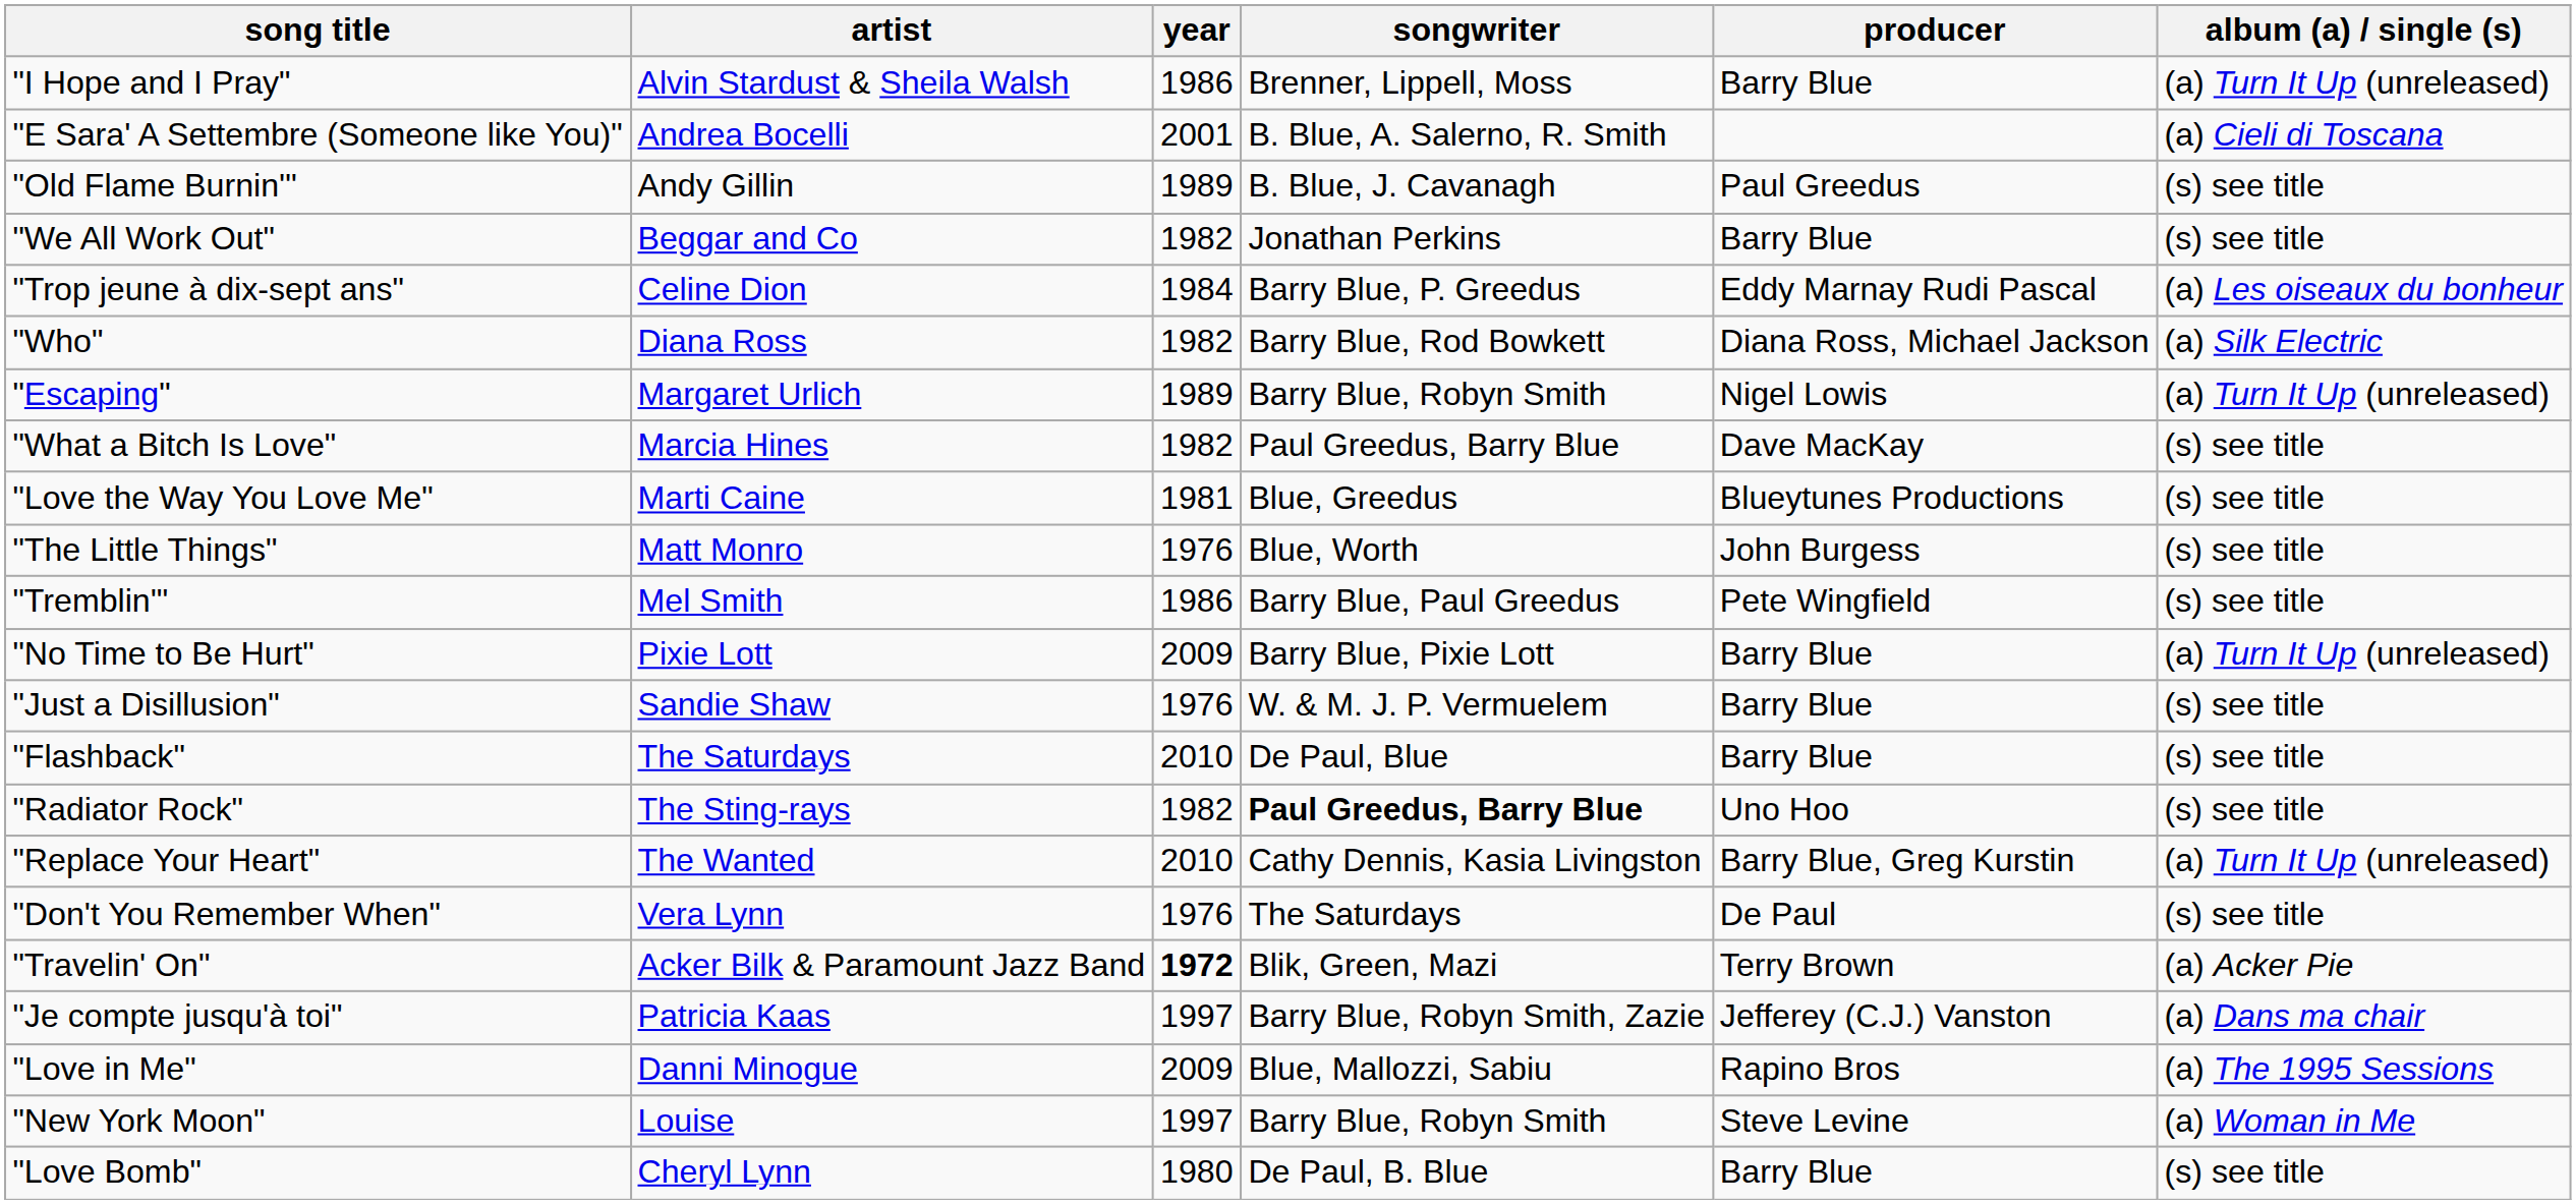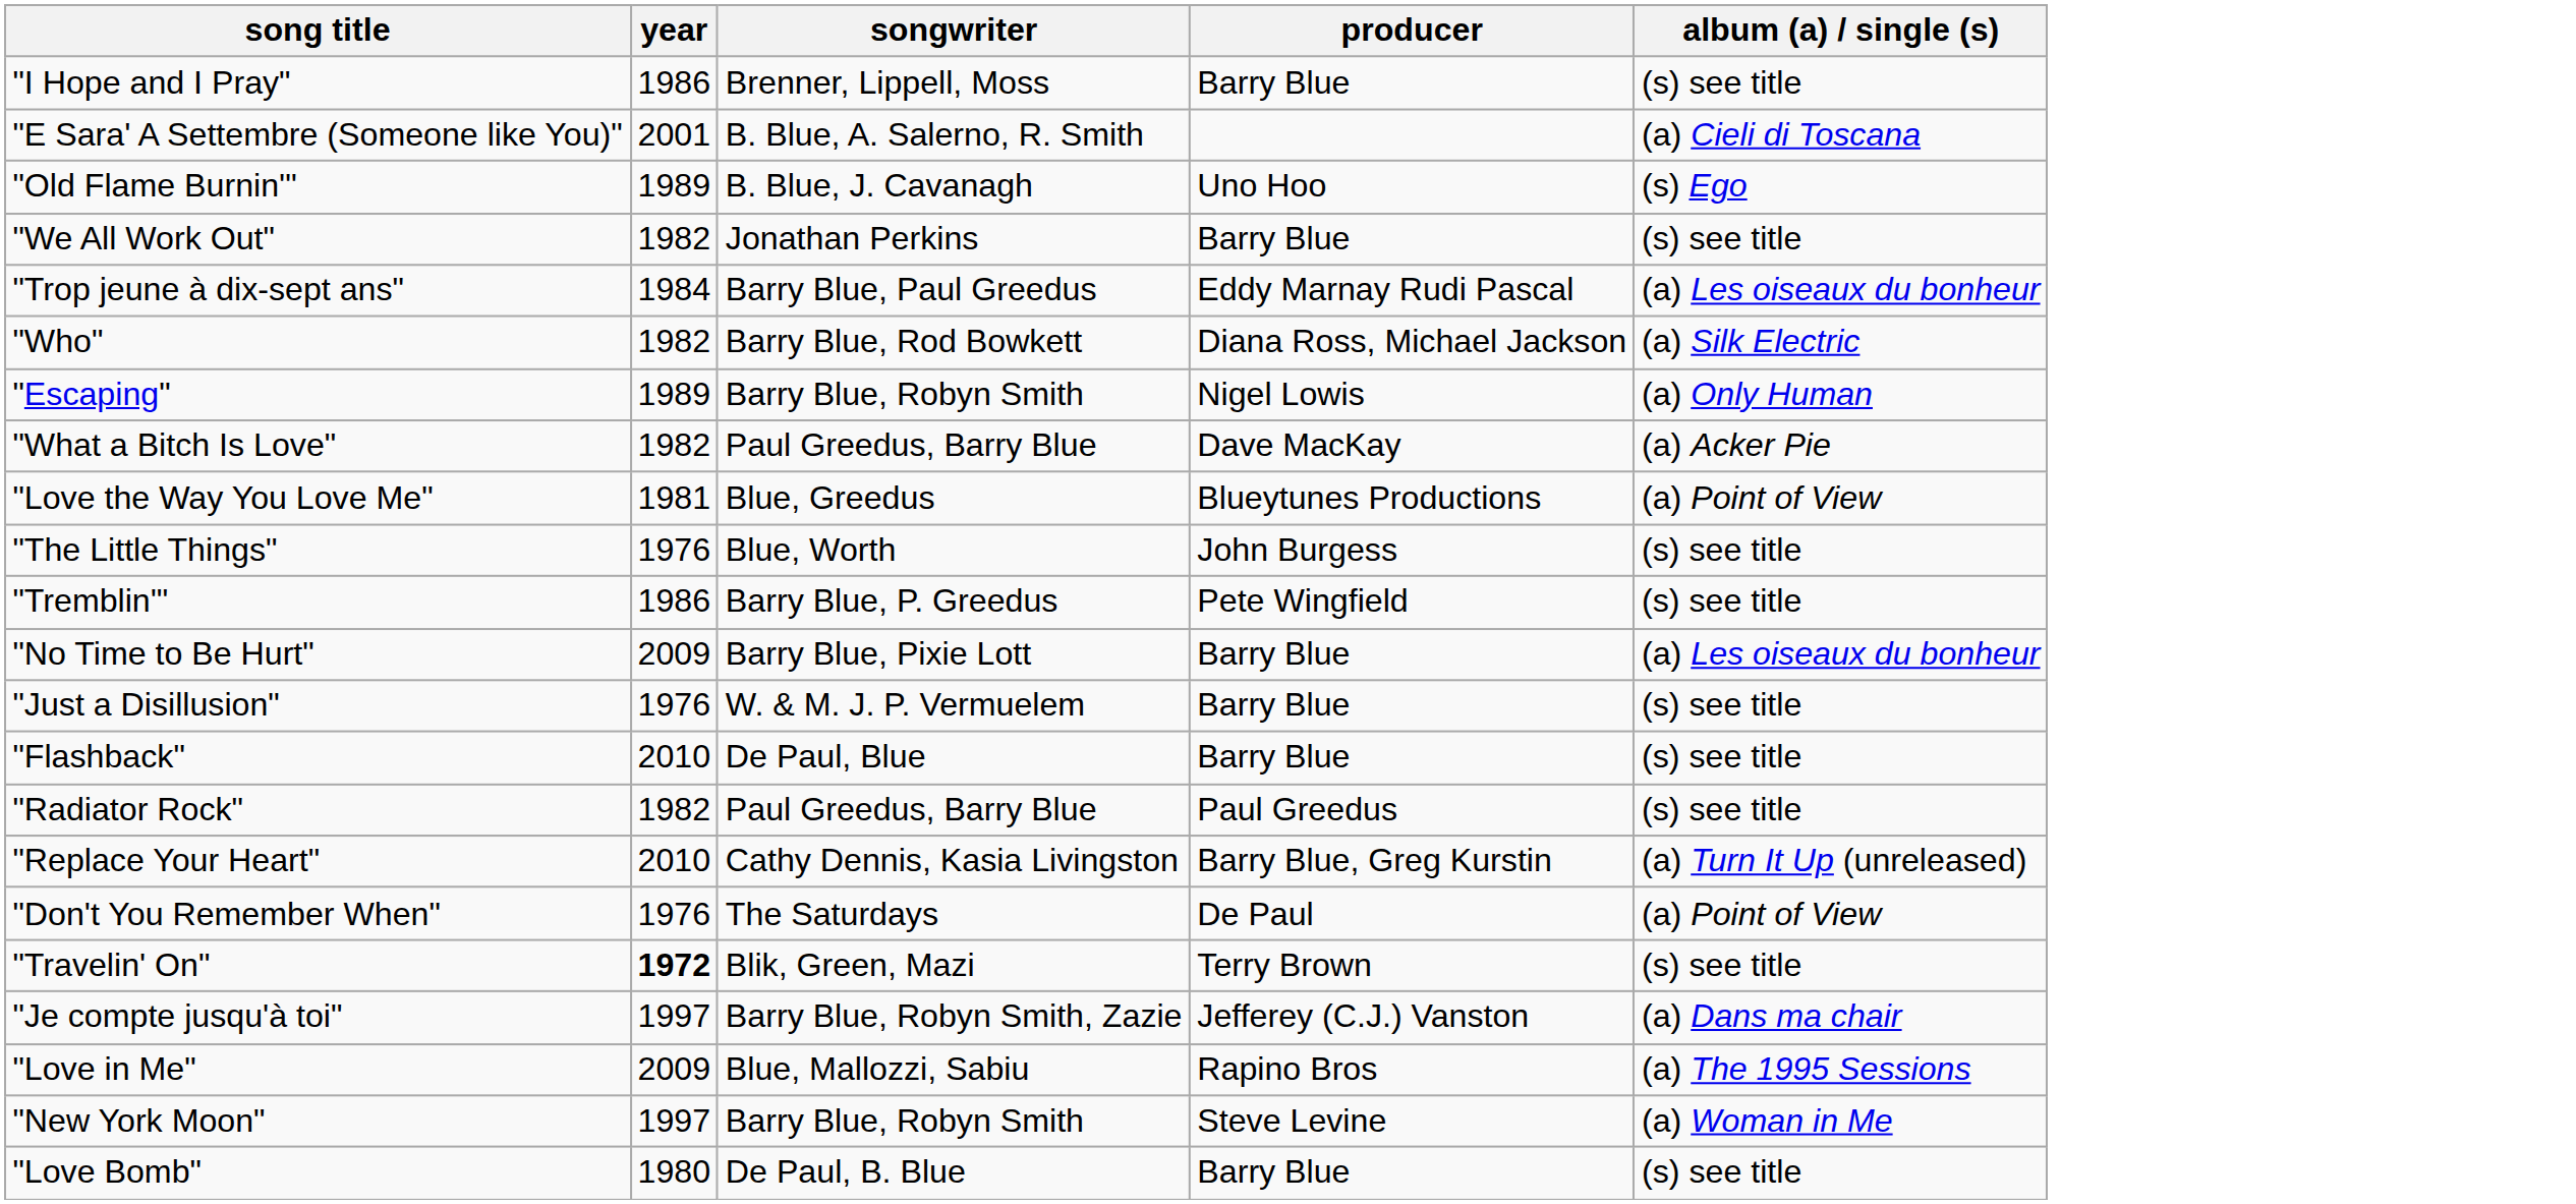 <table class="wikitable sortable">
 <tr>
 <th>song title</th>
-<th>artist</th>
 <th>year</th>
 <th>songwriter</th>
 <th>producer</th>
 <th>album (a) / single (s)</th>
 </tr>
 <tr>
 <td>"I Hope and I Pray"</td>
-<td><a href='#'>Alvin Stardust</a> & <a href='#'>Sheila Walsh</a></td>
 <td>1986</td>
 <td>Brenner, Lippell, Moss</td>
 <td>Barry Blue</td>
-<td>(a) <em><a href='#'>Turn It Up</a></em> (unreleased)</td>
+<td>(s) see title</td>
 </tr>
 <tr>
 <td>"E Sara' A Settembre (Someone like You)"</td>
-<td><a href='#'>Andrea Bocelli</a></td>
 <td>2001</td>
 <td>B. Blue, A. Salerno, R. Smith</td>
 <td></td>
 <td>(a) <em><a href='#'>Cieli di Toscana</a></em></td>
 </tr>
 <tr>
 <td>"Old Flame Burnin'"</td>
-<td>Andy Gillin</td>
 <td>1989</td>
 <td>B. Blue, J. Cavanagh</td>
-<td>Paul Greedus</td>
-<td>(s) see title</td>
+<td>Uno Hoo</td>
+<td>(s) <em><a href='#'>Ego</a></em></td>
 </tr>
 <tr>
 <td>"We All Work Out"</td>
-<td><a href='#'>Beggar and Co</a></td>
 <td>1982</td>
 <td>Jonathan Perkins</td>
 <td>Barry Blue</td>
 <td>(s) see title</td>
 </tr>
 <tr>
 <td>"Trop jeune à dix-sept ans"</td>
-<td><a href='#'>Celine Dion</a></td>
 <td>1984</td>
-<td>Barry Blue, P. Greedus</td>
+<td>Barry Blue, Paul Greedus</td>
 <td>Eddy Marnay Rudi Pascal</td>
 <td>(a) <em><a href='#'>Les oiseaux du bonheur</a></em></td>
 </tr>
 <tr>
 <td>"Who"</td>
-<td><a href='#'>Diana Ross</a></td>
 <td>1982</td>
 <td>Barry Blue, Rod Bowkett</td>
 <td>Diana Ross, Michael Jackson</td>
 <td>(a) <em><a href='#'>Silk Electric</a></em></td>
 </tr>
 <tr>
 <td>"<a href='#'>Escaping</a>"</td>
-<td><a href='#'>Margaret Urlich</a></td>
 <td>1989</td>
 <td>Barry Blue, Robyn Smith</td>
 <td>Nigel Lowis</td>
-<td>(a) <em><a href='#'>Turn It Up</a></em> (unreleased)</td>
+<td>(a) <em><a href='#'>Only Human</a></em></td>
 </tr>
 <tr>
 <td>"What a Bitch Is Love"</td>
-<td><a href='#'>Marcia Hines</a></td>
 <td>1982</td>
 <td>Paul Greedus, Barry Blue</td>
 <td>Dave MacKay</td>
-<td>(s) see title</td>
+<td>(a) <em>Acker Pie</em></td>
 </tr>
 <tr>
 <td>"Love the Way You Love Me"</td>
-<td><a href='#'>Marti Caine</a></td>
 <td>1981</td>
 <td>Blue, Greedus</td>
 <td>Blueytunes Productions</td>
-<td>(s) see title</td>
+<td>(a) <em>Point of View</em></td>
 </tr>
 <tr>
 <td>"The Little Things"</td>
-<td><a href='#'>Matt Monro</a></td>
 <td>1976</td>
 <td>Blue, Worth</td>
 <td>John Burgess</td>
 <td>(s) see title</td>
 </tr>
 <tr>
 <td>"Tremblin'"</td>
-<td><a href='#'>Mel Smith</a></td>
 <td>1986</td>
-<td>Barry Blue, Paul Greedus</td>
+<td>Barry Blue, P. Greedus</td>
 <td>Pete Wingfield</td>
 <td>(s) see title</td>
 </tr>
 <tr>
 <td>"No Time to Be Hurt"</td>
-<td><a href='#'>Pixie Lott</a></td>
 <td>2009</td>
 <td>Barry Blue, Pixie Lott</td>
 <td>Barry Blue</td>
-<td>(a) <em><a href='#'>Turn It Up</a></em> (unreleased)</td>
+<td>(a) <em><a href='#'>Les oiseaux du bonheur</a></em></td>
 </tr>
 <tr>
 <td>"Just a Disillusion"</td>
-<td><a href='#'>Sandie Shaw</a></td>
 <td>1976</td>
 <td>W. & M. J. P. Vermuelem</td>
 <td>Barry Blue</td>
 <td>(s) see title</td>
 </tr>
 <tr>
 <td>"Flashback"</td>
-<td><a href='#'>The Saturdays</a></td>
 <td>2010</td>
 <td>De Paul, Blue</td>
 <td>Barry Blue</td>
 <td>(s) see title</td>
 </tr>
 <tr>
 <td>"Radiator Rock"</td>
-<td><a href='#'>The Sting-rays</a></td>
 <td>1982</td>
-<td><strong>Paul Greedus, Barry Blue</strong></td>
-<td>Uno Hoo</td>
+<td>Paul Greedus, Barry Blue</td>
+<td>Paul Greedus</td>
 <td>(s) see title</td>
 </tr>
 <tr>
 <td>"Replace Your Heart"</td>
-<td><a href='#'>The Wanted</a></td>
 <td>2010</td>
 <td>Cathy Dennis, Kasia Livingston</td>
 <td>Barry Blue, Greg Kurstin</td>
 <td>(a) <em><a href='#'>Turn It Up</a></em> (unreleased)</td>
 </tr>
 <tr>
 <td>"Don't You Remember When"</td>
-<td><a href='#'>Vera Lynn</a></td>
 <td>1976</td>
 <td>The Saturdays</td>
 <td>De Paul</td>
+<td>(a) <em>Point of View</em></td>
+</tr>
+<tr>
+<td>"Travelin' On"</td>
+<td><strong>1972</strong></td>
+<td>Blik, Green, Mazi</td>
+<td>Terry Brown</td>
 <td>(s) see title</td>
 </tr>
 <tr>
-<td>"Travelin' On"</td>
-<td><a href='#'>Acker Bilk</a> & Paramount Jazz Band</td>
-<td><strong>1972</strong></td>
-<td>Blik, Green, Mazi</td>
-<td>Terry Brown</td>
-<td>(a) <em>Acker Pie</em></td>
-</tr>
-<tr>
 <td>"Je compte jusqu'à toi"</td>
-<td><a href='#'>Patricia Kaas</a></td>
 <td>1997</td>
 <td>Barry Blue, Robyn Smith, Zazie</td>
 <td>Jefferey (C.J.) Vanston</td>
 <td>(a) <em><a href='#'>Dans ma chair</a></em></td>
 </tr>
 <tr>
 <td>"Love in Me"</td>
-<td><a href='#'>Danni Minogue</a></td>
 <td>2009</td>
 <td>Blue, Mallozzi, Sabiu</td>
 <td>Rapino Bros</td>
 <td>(a) <em><a href='#'>The 1995 Sessions</a></em></td>
 </tr>
 <tr>
 <td>"New York Moon"</td>
-<td><a href='#'>Louise</a></td>
 <td>1997</td>
 <td>Barry Blue, Robyn Smith</td>
 <td>Steve Levine</td>
 <td>(a) <em><a href='#'>Woman in Me</a></em></td>
 </tr>
 <tr>
 <td>"Love Bomb"</td>
-<td><a href='#'>Cheryl Lynn</a></td>
 <td>1980</td>
 <td>De Paul, B. Blue</td>
 <td>Barry Blue</td>
 <td>(s) see title</td>
 </tr>
 </table>
